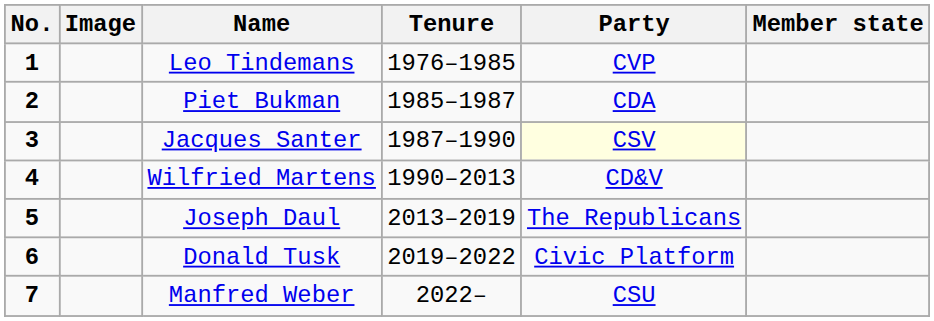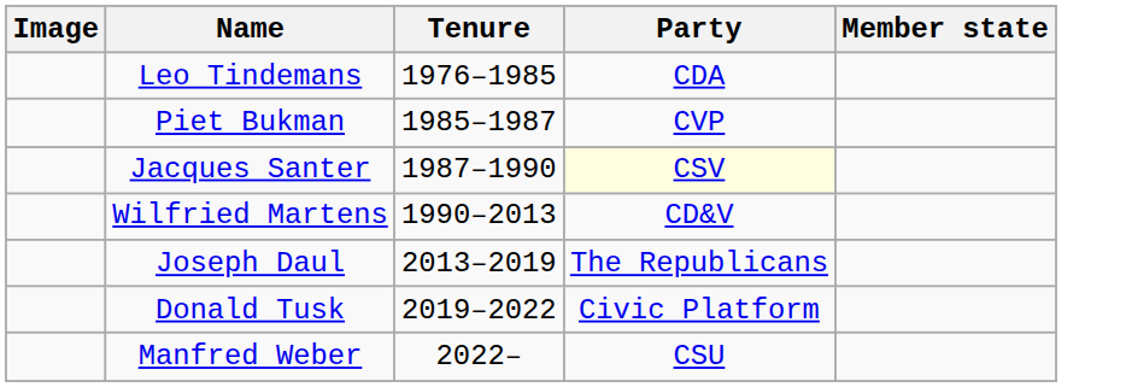 <table class="wikitable" style="text-align:center">
 <tr>
-<th>No.</th>
 <th>Image</th>
 <th>Name</th>
 <th>Tenure</th>
 <th>Party</th>
 <th>Member state</th>
 </tr>
 <tr>
-<td><strong>1</strong></td>
 <td></td>
 <td><a href='#'>Leo Tindemans</a><br></td>
 <td>1976–1985</td>
+<td><a href='#'>CDA</a></td>
+<td></td>
+</tr>
+<tr>
+<td></td>
+<td><a href='#'>Piet Bukman</a><br></td>
+<td>1985–1987</td>
 <td><a href='#'>CVP</a></td>
 <td></td>
 </tr>
 <tr>
-<td><strong>2</strong></td>
-<td></td>
-<td><a href='#'>Piet Bukman</a><br></td>
-<td>1985–1987</td>
-<td><a href='#'>CDA</a></td>
-<td></td>
-</tr>
-<tr>
-<td><strong>3</strong></td>
 <td></td>
 <td><a href='#'>Jacques Santer</a><br></td>
 <td>1987–1990</td>
 <td style="background: lightyellow;"><a href='#'>CSV</a></td>
 <td></td>
 </tr>
 <tr>
-<td><strong>4</strong></td>
 <td></td>
 <td><a href='#'>Wilfried Martens</a><br></td>
 <td>1990–2013<br></td>
 <td><a href='#'>CD&V</a></td>
 <td></td>
 </tr>
 <tr>
-<td><strong>5</strong></td>
 <td></td>
 <td><a href='#'>Joseph Daul</a><br></td>
 <td>2013–2019</td>
 <td><a href='#'>The Republicans</a></td>
 <td></td>
 </tr>
 <tr>
-<td><strong>6</strong></td>
 <td></td>
 <td><a href='#'>Donald Tusk</a><br></td>
 <td>2019–2022</td>
 <td><a href='#'>Civic Platform</a></td>
 <td></td>
 </tr>
 <tr>
-<td><strong>7</strong></td>
 <td></td>
 <td><a href='#'>Manfred Weber</a><br></td>
 <td>2022–</td>
 <td><a href='#'>CSU</a></td>
 <td></td>
 </tr>
 </table>
